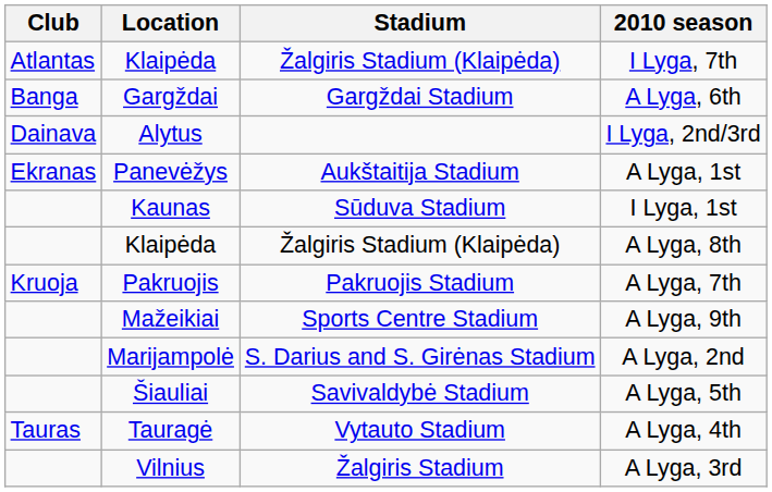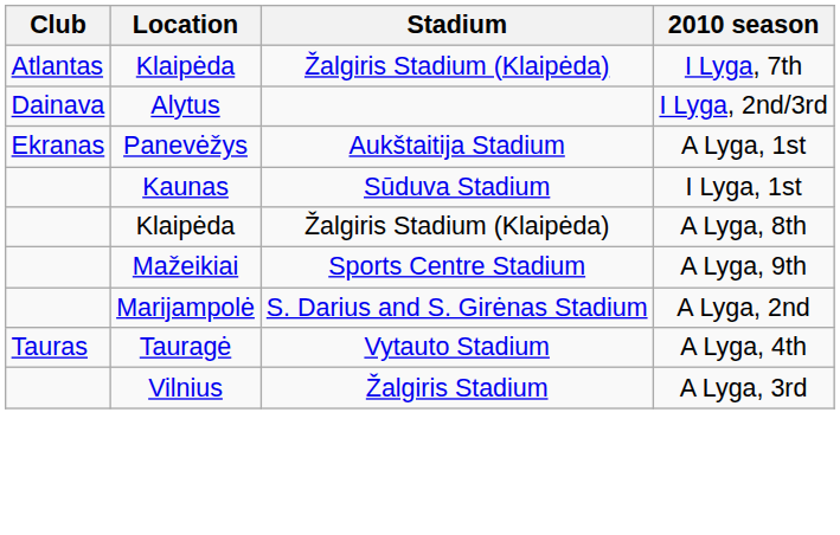 <table class="wikitable sortable" style="text-align:center;">
 <tr>
 <th>Club</th>
 <th>Location</th>
 <th>Stadium</th>
 <th>2010 season</th>
 </tr>
 <tr>
 <td style="text-align:left;"><a href='#'>Atlantas</a></td>
 <td><a href='#'>Klaipėda</a></td>
 <td><a href='#'>Žalgiris Stadium (Klaipėda)</a></td>
 <td><a href='#'>I Lyga</a>, 7th</td>
-</tr>
-<tr>
-<td style="text-align:left;"><a href='#'>Banga</a></td>
-<td><a href='#'>Gargždai</a></td>
-<td><a href='#'>Gargždai Stadium</a></td>
-<td><a href='#'>A Lyga</a>, 6th</td>
 </tr>
 <tr>
 <td style="text-align:left;"><a href='#'>Dainava</a></td>
 <td><a href='#'>Alytus</a></td>
 <td></td>
 <td><a href='#'>I Lyga</a>, 2nd/3rd</td>
 </tr>
 <tr>
 <td style="text-align:left;"><a href='#'>Ekranas</a></td>
 <td><a href='#'>Panevėžys</a></td>
 <td><a href='#'>Aukštaitija Stadium</a></td>
 <td>A Lyga, 1st</td>
 </tr>
 <tr>
 <td style="text-align:left;"></td>
 <td><a href='#'>Kaunas</a></td>
 <td><a href='#'>Sūduva Stadium</a></td>
 <td>I Lyga, 1st</td>
 </tr>
 <tr>
 <td style="text-align:left;"></td>
 <td>Klaipėda</td>
 <td>Žalgiris Stadium (Klaipėda)</td>
 <td>A Lyga, 8th</td>
 </tr>
 <tr>
-<td style="text-align:left;"><a href='#'>Kruoja</a></td>
-<td><a href='#'>Pakruojis</a></td>
-<td><a href='#'>Pakruojis Stadium</a></td>
-<td>A Lyga, 7th</td>
-</tr>
-<tr>
 <td style="text-align:left;"></td>
 <td><a href='#'>Mažeikiai</a></td>
 <td><a href='#'>Sports Centre Stadium</a></td>
 <td>A Lyga, 9th</td>
 </tr>
 <tr>
 <td style="text-align:left;"></td>
 <td><a href='#'>Marijampolė</a></td>
 <td><a href='#'>S. Darius and S. Girėnas Stadium</a></td>
 <td>A Lyga, 2nd</td>
-</tr>
-<tr>
-<td style="text-align:left;"></td>
-<td><a href='#'>Šiauliai</a></td>
-<td><a href='#'>Savivaldybė Stadium</a></td>
-<td>A Lyga, 5th</td>
 </tr>
 <tr>
 <td style="text-align:left;"><a href='#'>Tauras</a></td>
 <td><a href='#'>Tauragė</a></td>
 <td><a href='#'>Vytauto Stadium</a></td>
 <td>A Lyga, 4th</td>
 </tr>
 <tr>
 <td style="text-align:left;"></td>
 <td><a href='#'>Vilnius</a></td>
 <td><a href='#'>Žalgiris Stadium</a></td>
 <td>A Lyga, 3rd</td>
 </tr>
 </table>
